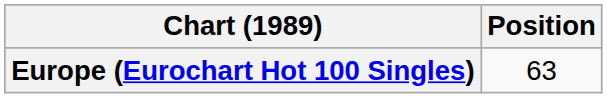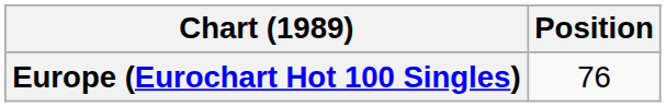 <table class="wikitable plainrowheaders" style="text-align:center">
 <tr>
 <th>Chart (1989)</th>
 <th>Position</th>
 </tr>
 <tr>
 <th scope="row">Europe (<a href='#'>Eurochart Hot 100 Singles</a>)</th>
-<td>63</td>
+<td>76</td>
 </tr>
 </table>
